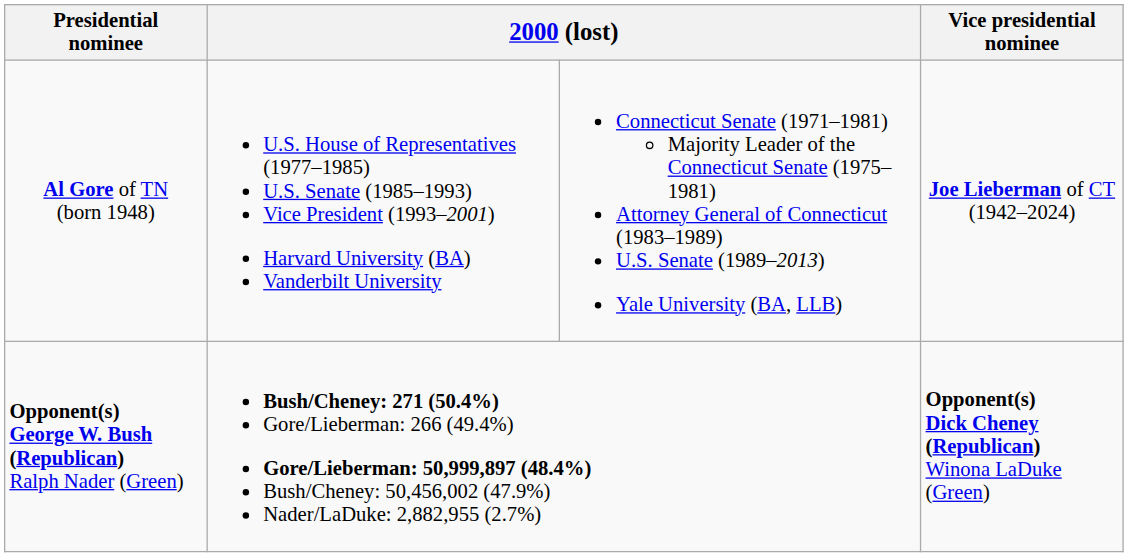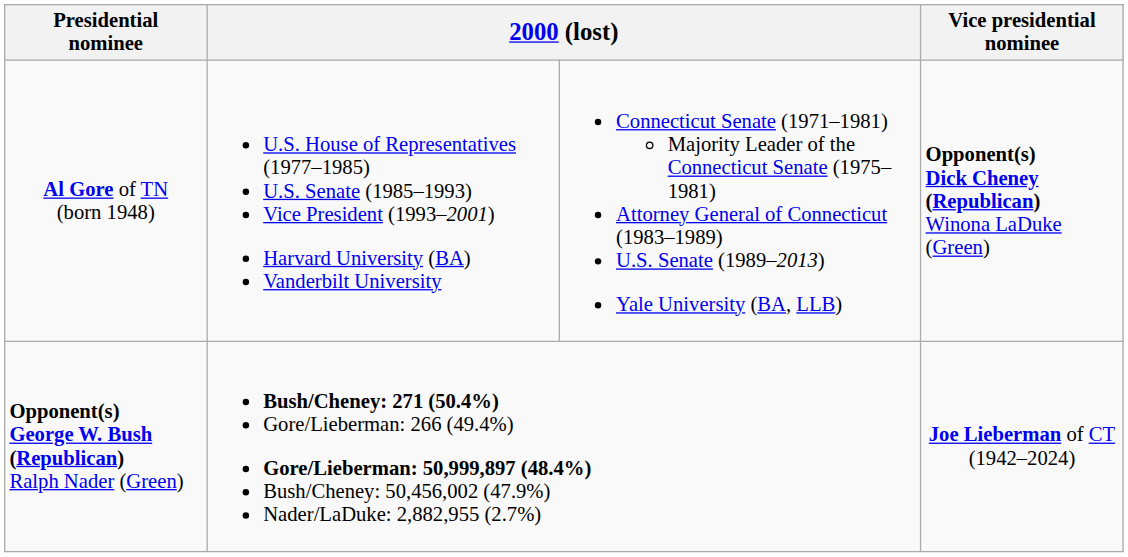 <table class="wikitable">
 <tr>
 <th width=190>Presidential<br>nominee</th>
 <th colspan=2><big><a href='#'>2000</a> (lost)</big></th>
 <th width=190>Vice presidential<br>nominee</th>
 </tr>
 <tr>
 <td style="text-align:center;"><strong><a href='#'>Al Gore</a></strong> of <a href='#'>TN</a><br>(born 1948)<br></td>
 <td width=350><br><ul><li><a href='#'>U.S. House of Representatives</a> (1977–1985)</li><li><a href='#'>U.S. Senate</a> (1985–1993)</li><li><a href='#'>Vice President</a> (1993–<em>2001</em>)</li></ul><ul><li><a href='#'>Harvard University</a> (<a href='#'>BA</a>)</li><li><a href='#'>Vanderbilt University</a></li></ul></td>
 <td width=350><br><ul><li><a href='#'>Connecticut Senate</a> (1971–1981)<ul><li>Majority Leader of the <a href='#'>Connecticut Senate</a> (1975–1981)</li></ul></li><li><a href='#'>Attorney General of Connecticut</a> (1983–1989)</li><li><a href='#'>U.S. Senate</a> (1989–<em>2013</em>)</li></ul><ul><li><a href='#'>Yale University</a> (<a href='#'>BA</a>, <a href='#'>LLB</a>)</li></ul></td>
-<td style="text-align:center;"><strong><a href='#'>Joe Lieberman</a></strong> of <a href='#'>CT</a><br>(1942–2024)<br></td>
+<td><strong>Opponent(s)</strong><br><strong><a href='#'>Dick Cheney</a> (<a href='#'>Republican</a>)</strong><br><a href='#'>Winona LaDuke</a> (<a href='#'>Green</a>)</td>
 </tr>
 <tr>
 <td><strong>Opponent(s)</strong><br><strong><a href='#'>George W. Bush</a> (<a href='#'>Republican</a>)</strong><br><a href='#'>Ralph Nader</a> (<a href='#'>Green</a>)</td>
 <td colspan=2><br><ul><li><strong>Bush/Cheney: 271 (50.4%)</strong></li><li>Gore/Lieberman: 266 (49.4%)</li></ul><ul><li><strong>Gore/Lieberman: 50,999,897 (48.4%)</strong></li><li>Bush/Cheney: 50,456,002 (47.9%)</li><li>Nader/LaDuke: 2,882,955 (2.7%)</li></ul></td>
-<td><strong>Opponent(s)</strong><br><strong><a href='#'>Dick Cheney</a> (<a href='#'>Republican</a>)</strong><br><a href='#'>Winona LaDuke</a> (<a href='#'>Green</a>)</td>
+<td style="text-align:center;"><strong><a href='#'>Joe Lieberman</a></strong> of <a href='#'>CT</a><br>(1942–2024)<br></td>
 </tr>
 </table>
